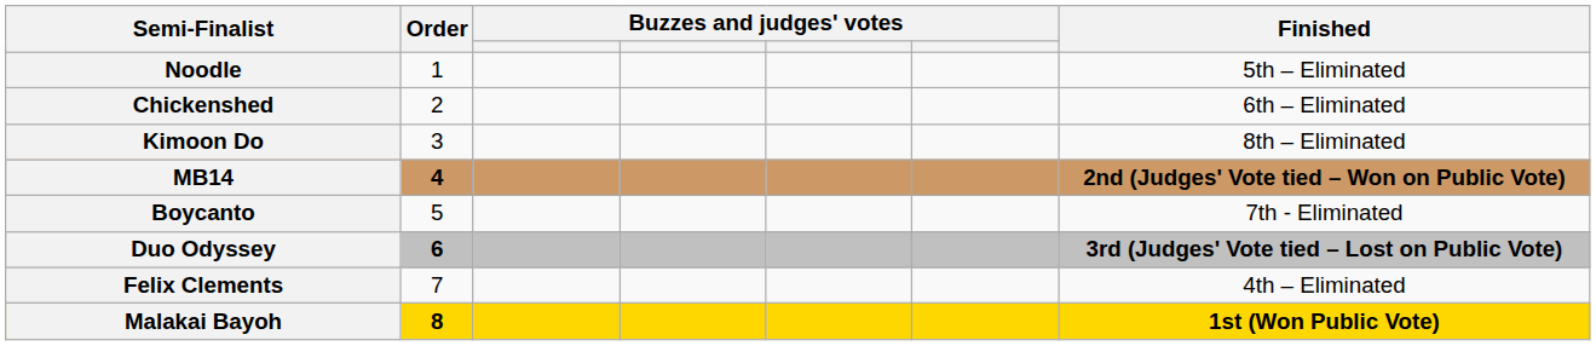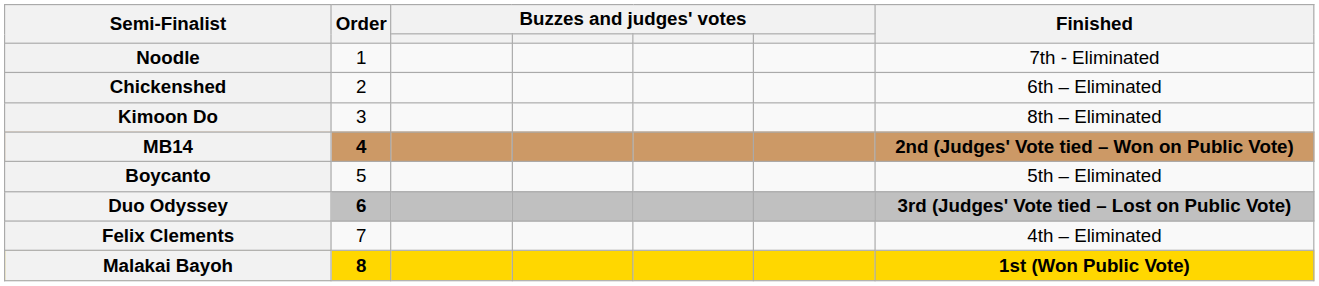 <table class="wikitable plainrowheaders sortable" style="text-align:center;">
 <tr>
 <th scope="col" rowspan="2" class="unsortable" style="width:17em;">Semi-Finalist</th>
 <th scope="col" rowspan="2" style="width:1em;">Order</th>
 <th scope="col" colspan="4" class="unsortable" style="width:24em;">Buzzes and judges' votes</th>
 <th scope="col" rowspan="2" style="width:23em;">Finished</th>
 </tr>
 <tr>
 <th scope="col" class="unsortable" style="width:6em;"></th>
 <th scope="col" class="unsortable" style="width:6em;"></th>
 <th scope="col" class="unsortable" style="width:6em;"></th>
 <th scope="col" class="unsortable" style="width:6em;"></th>
 </tr>
 <tr>
 <th scope="row">Noodle</th>
 <td>1</td>
 <td style="text-align:center;"></td>
 <td style="text-align:center;"></td>
 <td style="text-align:center;"></td>
 <td style="text-align:center;"></td>
-<td>5th – Eliminated</td>
+<td>7th - Eliminated</td>
 </tr>
 <tr>
 <th scope="row">Chickenshed</th>
 <td>2</td>
 <td style="text-align:center;"></td>
 <td style="text-align:center;"></td>
 <td style="text-align:center;"></td>
 <td style="text-align:center;"></td>
 <td>6th – Eliminated</td>
 </tr>
 <tr>
 <th scope="row">Kimoon Do</th>
 <td>3</td>
 <td style="text-align:center;"></td>
 <td style="text-align:center;"></td>
 <td style="text-align:center;"></td>
 <td style="text-align:center;"></td>
 <td>8th – Eliminated</td>
 </tr>
 <tr bgcolor="#c96">
 <th scope="row"><strong>MB14</strong></th>
 <td><strong>4</strong></td>
 <td style="text-align:center;"></td>
 <td style="text-align:center;"></td>
 <td style="text-align:center;"></td>
 <td style="text-align:center;"></td>
 <td><strong>2nd (Judges' Vote tied – Won on Public Vote)</strong></td>
 </tr>
 <tr>
 <th scope="row">Boycanto</th>
 <td>5</td>
 <td style="text-align:center;"></td>
 <td style="text-align:center;"></td>
 <td style="text-align:center;"></td>
 <td style="text-align:center;"></td>
-<td>7th - Eliminated</td>
+<td>5th – Eliminated</td>
 </tr>
 <tr bgcolor="silver">
 <th scope="row"><strong>Duo Odyssey</strong></th>
 <td><strong>6</strong></td>
 <td style="text-align:center;"></td>
 <td style="text-align:center;"></td>
 <td style="text-align:center;"></td>
 <td style="text-align:center;"></td>
 <td><strong>3rd (Judges' Vote tied – Lost on Public Vote)</strong></td>
 </tr>
 <tr>
 <th scope="row">Felix Clements</th>
 <td>7</td>
 <td style="text-align:center;"></td>
 <td style="text-align:center;"></td>
 <td style="text-align:center;"></td>
 <td style="text-align:center;"></td>
 <td>4th – Eliminated</td>
 </tr>
 <tr bgcolor="gold">
 <th scope="row"><strong>Malakai Bayoh</strong></th>
 <td><strong>8</strong></td>
 <td style="text-align:center;"></td>
 <td style="text-align:center;"></td>
 <td style="text-align:center;"></td>
 <td style="text-align:center;"></td>
 <td><strong>1st (Won Public Vote)</strong></td>
 </tr>
 </table>
